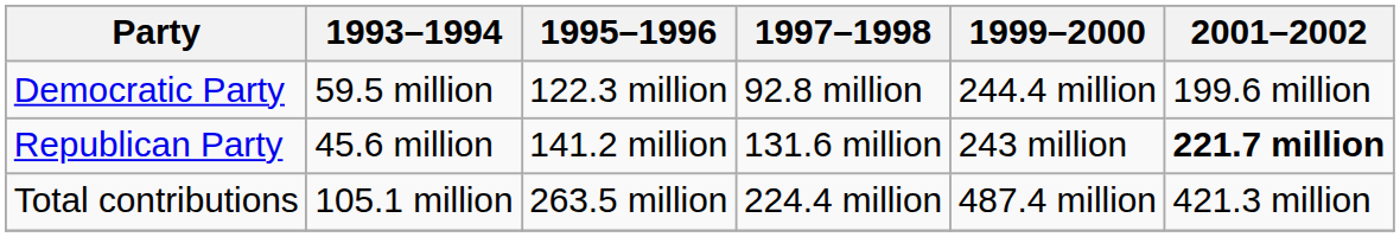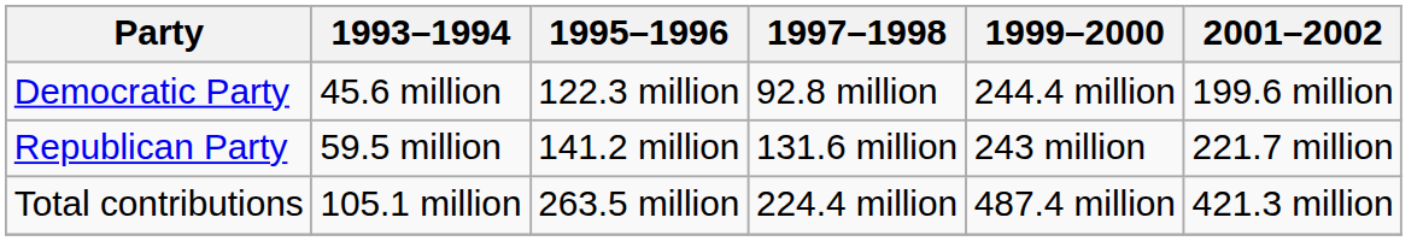 <table class="wikitable sortable">
 <tr>
 <th>Party</th>
 <th>1993–1994</th>
 <th>1995–1996</th>
 <th>1997–1998</th>
 <th>1999–2000</th>
 <th>2001–2002</th>
 </tr>
 <tr>
 <td><a href='#'>Democratic Party</a></td>
-<td>59.5 million</td>
+<td>45.6 million</td>
 <td>122.3 million</td>
 <td>92.8 million</td>
 <td>244.4 million</td>
 <td>199.6 million</td>
 </tr>
 <tr>
 <td><a href='#'>Republican Party</a></td>
-<td>45.6 million</td>
+<td>59.5 million</td>
 <td>141.2 million</td>
 <td>131.6 million</td>
 <td>243 million</td>
-<td><strong>221.7 million</strong></td>
+<td>221.7 million</td>
 </tr>
 <tr>
 <td>Total contributions</td>
 <td>105.1 million</td>
 <td>263.5 million</td>
 <td>224.4 million</td>
 <td>487.4 million</td>
 <td>421.3 million</td>
 </tr>
 <tr>
 </tr>
 </table>
